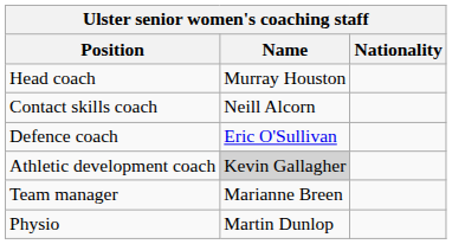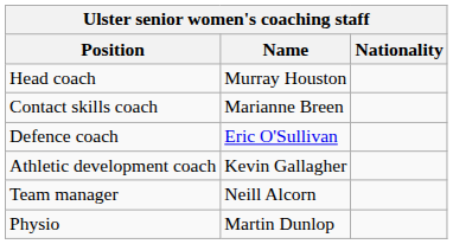 <table class="wikitable">
 <tr>
 <th colspan="100%">Ulster senior women's coaching staff</th>
 </tr>
 <tr>
 <th>Position</th>
 <th>Name</th>
 <th>Nationality</th>
 </tr>
 <tr>
 <td>Head coach</td>
 <td>Murray Houston</td>
 <td></td>
 </tr>
 <tr>
 <td>Contact skills coach</td>
-<td>Neill Alcorn</td>
+<td>Marianne Breen</td>
 <td></td>
 </tr>
 <tr>
 <td>Defence coach</td>
 <td><a href='#'>Eric O'Sullivan</a></td>
 <td></td>
 </tr>
 <tr>
 <td>Athletic development coach</td>
-<td style="background: lightgrey;">Kevin Gallagher</td>
+<td>Kevin Gallagher</td>
 <td></td>
 </tr>
 <tr>
 <td>Team manager</td>
-<td>Marianne Breen</td>
+<td>Neill Alcorn</td>
 <td></td>
 </tr>
 <tr>
 <td>Physio</td>
 <td>Martin Dunlop</td>
 <td></td>
 </tr>
 </table>
